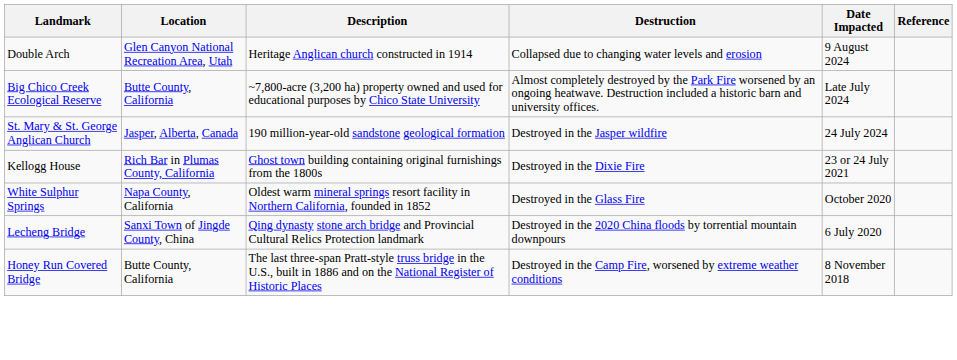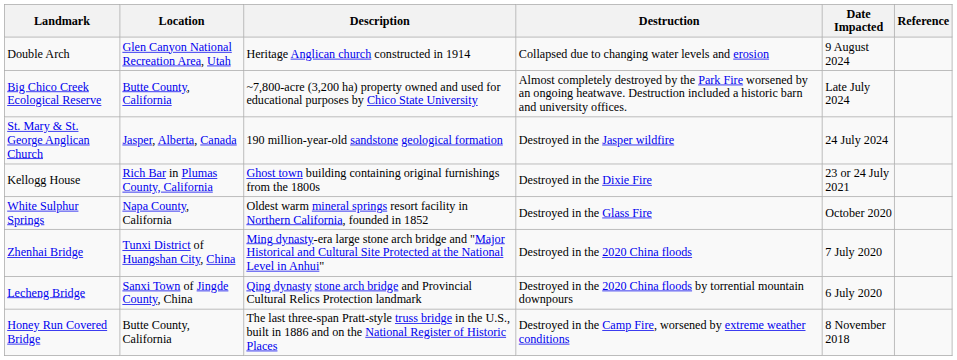 <table class="wikitable sortable">
 <tr>
 <th>Landmark</th>
 <th>Location</th>
 <th>Description</th>
 <th>Destruction</th>
 <th>Date Impacted</th>
 <th>Reference</th>
 </tr>
 <tr>
 <td>Double Arch</td>
 <td><a href='#'>Glen Canyon National Recreation Area</a>, <a href='#'>Utah</a></td>
 <td>Heritage <a href='#'>Anglican church</a> constructed in 1914</td>
 <td>Collapsed due to changing water levels and <a href='#'>erosion</a></td>
 <td>9 August 2024</td>
 <td></td>
 </tr>
 <tr>
 <td><a href='#'>Big Chico Creek Ecological Reserve</a></td>
 <td><a href='#'>Butte County</a>, <a href='#'>California</a></td>
 <td>~7,800-acre (3,200 ha) property owned and used for educational purposes by <a href='#'>Chico State University</a></td>
 <td>Almost completely destroyed by the <a href='#'>Park Fire</a> worsened by an ongoing heatwave. Destruction included a historic barn and university offices.</td>
 <td>Late July 2024</td>
 <td></td>
 </tr>
 <tr>
 <td><a href='#'>St. Mary & St. George Anglican Church</a></td>
 <td><a href='#'>Jasper</a>, <a href='#'>Alberta</a>, <a href='#'>Canada</a></td>
 <td>190 million-year-old <a href='#'>sandstone</a> <a href='#'>geological formation</a></td>
 <td>Destroyed in the <a href='#'>Jasper wildfire</a></td>
 <td>24 July 2024</td>
 <td></td>
 </tr>
 <tr>
 <td>Kellogg House</td>
 <td><a href='#'>Rich Bar</a> in <a href='#'>Plumas County, California</a></td>
 <td><a href='#'>Ghost town</a> building containing original furnishings from the 1800s</td>
 <td>Destroyed in the <a href='#'>Dixie Fire</a></td>
 <td>23 or 24 July 2021</td>
 <td></td>
 </tr>
 <tr>
 <td><a href='#'>White Sulphur Springs</a></td>
 <td><a href='#'>Napa County</a>, California</td>
 <td>Oldest warm <a href='#'>mineral springs</a> resort facility in <a href='#'>Northern California</a>, founded in 1852</td>
 <td>Destroyed in the <a href='#'>Glass Fire</a></td>
 <td>October 2020</td>
 <td></td>
 </tr>
 <tr>
+<td><a href='#'>Zhenhai Bridge</a></td>
+<td><a href='#'>Tunxi District</a> of <a href='#'>Huangshan City</a>, <a href='#'>China</a></td>
+<td><a href='#'>Ming dynasty</a>-era large stone arch bridge and "<a href='#'>Major Historical and Cultural Site Protected at the National Level in Anhui</a>"</td>
+<td>Destroyed in the <a href='#'>2020 China floods</a></td>
+<td>7 July 2020</td>
+<td></td>
+</tr>
+<tr>
 <td><a href='#'>Lecheng Bridge</a></td>
 <td><a href='#'>Sanxi Town</a> of <a href='#'>Jingde County</a>, China</td>
 <td><a href='#'>Qing dynasty</a> <a href='#'>stone arch bridge</a> and Provincial Cultural Relics Protection landmark</td>
 <td>Destroyed in the <a href='#'>2020 China floods</a> by torrential mountain downpours</td>
 <td>6 July 2020</td>
 <td></td>
 </tr>
 <tr>
 <td><a href='#'>Honey Run Covered Bridge</a></td>
 <td>Butte County, California</td>
 <td>The last three-span Pratt-style <a href='#'>truss bridge</a> in the U.S., built in  1886 and on the <a href='#'>National Register of Historic Places</a></td>
 <td>Destroyed in the <a href='#'>Camp Fire</a>, worsened by <a href='#'>extreme weather conditions</a></td>
 <td>8 November 2018</td>
 <td></td>
 </tr>
 </table>
